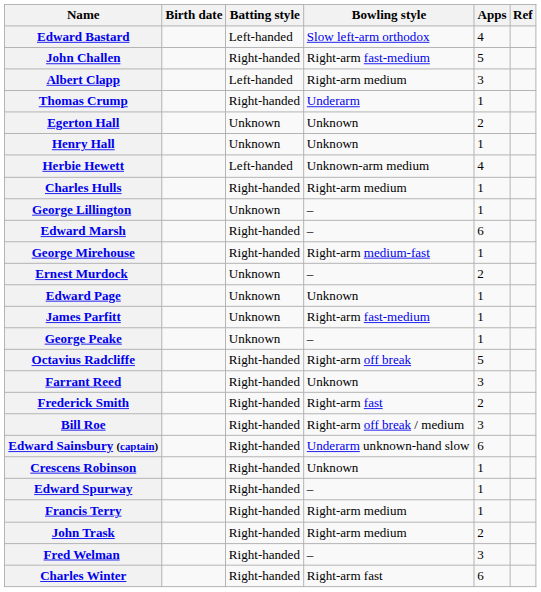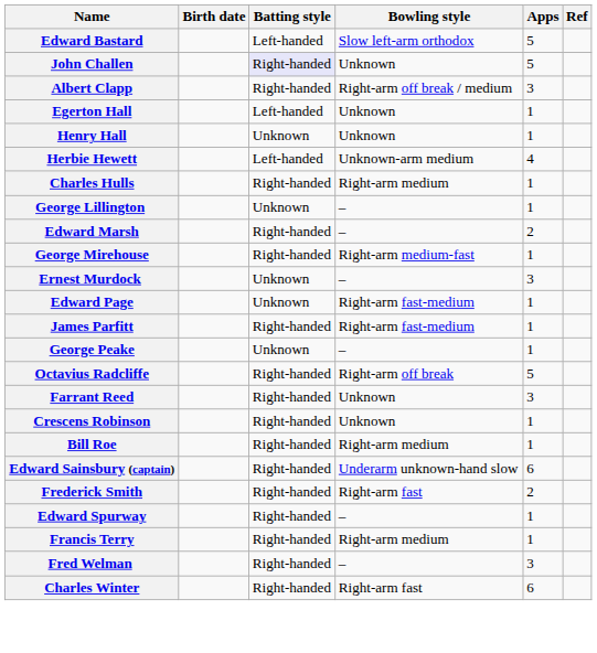 <table class="wikitable plainrowheaders" style="font-size:95%; width:70%">
 <tr>
 <th>Name</th>
 <th>Birth date</th>
 <th>Batting style</th>
 <th>Bowling style</th>
 <th>Apps</th>
 <th>Ref</th>
 </tr>
 <tr>
 <th scope="row"><a href='#'>Edward Bastard</a></th>
 <td></td>
 <td>Left-handed</td>
 <td><a href='#'>Slow left-arm orthodox</a></td>
-<td>4</td>
+<td>5</td>
 <td></td>
 </tr>
 <tr>
 <th scope="row"><a href='#'>John Challen</a></th>
 <td></td>
-<td>Right-handed</td>
-<td>Right-arm <a href='#'>fast-medium</a></td>
+<td style="background: lavender;">Right-handed</td>
+<td>Unknown</td>
 <td>5</td>
 <td></td>
 </tr>
 <tr>
 <th scope="row"><a href='#'>Albert Clapp</a></th>
 <td></td>
-<td>Left-handed</td>
-<td>Right-arm medium</td>
+<td>Right-handed</td>
+<td>Right-arm <a href='#'>off break</a> / medium</td>
 <td>3</td>
-<td></td>
-</tr>
-<tr>
-<th scope="row"><a href='#'>Thomas Crump</a></th>
-<td></td>
-<td>Right-handed</td>
-<td><a href='#'>Underarm</a></td>
-<td>1</td>
 <td></td>
 </tr>
 <tr>
 <th scope="row"><a href='#'>Egerton Hall</a></th>
 <td></td>
+<td>Left-handed</td>
 <td>Unknown</td>
-<td>Unknown</td>
-<td>2</td>
+<td>1</td>
 <td></td>
 </tr>
 <tr>
 <th scope="row"><a href='#'>Henry Hall</a></th>
 <td></td>
 <td>Unknown</td>
 <td>Unknown</td>
 <td>1</td>
 <td></td>
 </tr>
 <tr>
 <th scope="row"><a href='#'>Herbie Hewett</a></th>
 <td></td>
 <td>Left-handed</td>
 <td>Unknown-arm medium</td>
 <td>4</td>
 <td></td>
 </tr>
 <tr>
 <th scope="row"><a href='#'>Charles Hulls</a></th>
 <td></td>
 <td>Right-handed</td>
 <td>Right-arm medium</td>
 <td>1</td>
 <td></td>
 </tr>
 <tr>
 <th scope="row"><a href='#'>George Lillington</a> </th>
 <td></td>
 <td>Unknown</td>
 <td>–</td>
 <td>1</td>
 <td></td>
 </tr>
 <tr>
 <th scope="row"><a href='#'>Edward Marsh</a></th>
 <td></td>
 <td>Right-handed</td>
 <td>–</td>
-<td>6</td>
+<td>2</td>
 <td></td>
 </tr>
 <tr>
 <th scope="row"><a href='#'>George Mirehouse</a></th>
 <td></td>
 <td>Right-handed</td>
 <td>Right-arm <a href='#'>medium-fast</a></td>
 <td>1</td>
 <td></td>
 </tr>
 <tr>
 <th scope="row"><a href='#'>Ernest Murdock</a> </th>
 <td></td>
 <td>Unknown</td>
 <td>–</td>
-<td>2</td>
+<td>3</td>
 <td></td>
 </tr>
 <tr>
 <th scope="row"><a href='#'>Edward Page</a></th>
 <td></td>
 <td>Unknown</td>
-<td>Unknown</td>
+<td>Right-arm <a href='#'>fast-medium</a></td>
 <td>1</td>
 <td></td>
 </tr>
 <tr>
 <th scope="row"><a href='#'>James Parfitt</a></th>
 <td></td>
-<td>Unknown</td>
+<td>Right-handed</td>
 <td>Right-arm <a href='#'>fast-medium</a></td>
 <td>1</td>
 <td></td>
 </tr>
 <tr>
 <th scope="row"><a href='#'>George Peake</a></th>
 <td></td>
 <td>Unknown</td>
 <td>–</td>
 <td>1</td>
 <td></td>
 </tr>
 <tr>
 <th scope="row"><a href='#'>Octavius Radcliffe</a></th>
 <td></td>
 <td>Right-handed</td>
 <td>Right-arm <a href='#'>off break</a></td>
 <td>5</td>
 <td></td>
 </tr>
 <tr>
 <th scope="row"><a href='#'>Farrant Reed</a></th>
 <td></td>
 <td>Right-handed</td>
 <td>Unknown</td>
 <td>3</td>
 <td></td>
 </tr>
 <tr>
-<th scope="row"><a href='#'>Frederick Smith</a></th>
+<th scope="row"><a href='#'>Crescens Robinson</a></th>
 <td></td>
 <td>Right-handed</td>
-<td>Right-arm <a href='#'>fast</a></td>
-<td>2</td>
+<td>Unknown</td>
+<td>1</td>
 <td></td>
 </tr>
 <tr>
 <th scope="row"><a href='#'>Bill Roe</a></th>
 <td></td>
 <td>Right-handed</td>
-<td>Right-arm <a href='#'>off break</a> / medium</td>
-<td>3</td>
+<td>Right-arm medium</td>
+<td>1</td>
 <td></td>
 </tr>
 <tr>
 <th scope="row"><a href='#'>Edward Sainsbury</a> <small>(<a href='#'>captain</a>)</small></th>
 <td></td>
 <td>Right-handed</td>
 <td><a href='#'>Underarm</a> unknown-hand slow</td>
 <td>6</td>
 <td></td>
 </tr>
 <tr>
-<th scope="row"><a href='#'>Crescens Robinson</a></th>
+<th scope="row"><a href='#'>Frederick Smith</a></th>
 <td></td>
 <td>Right-handed</td>
-<td>Unknown</td>
-<td>1</td>
+<td>Right-arm <a href='#'>fast</a></td>
+<td>2</td>
 <td></td>
 </tr>
 <tr>
 <th scope="row"><a href='#'>Edward Spurway</a></th>
 <td></td>
 <td>Right-handed</td>
 <td>–</td>
 <td>1</td>
 <td></td>
 </tr>
 <tr>
 <th scope="row"><a href='#'>Francis Terry</a></th>
 <td></td>
 <td>Right-handed</td>
 <td>Right-arm medium</td>
 <td>1</td>
 <td></td>
 </tr>
 <tr>
-<th scope="row"><a href='#'>John Trask</a></th>
-<td></td>
-<td>Right-handed</td>
-<td>Right-arm medium</td>
-<td>2</td>
-<td></td>
-</tr>
-<tr>
 <th scope="row"><a href='#'>Fred Welman</a> </th>
 <td></td>
 <td>Right-handed</td>
 <td>–</td>
 <td>3</td>
 <td></td>
 </tr>
 <tr>
 <th scope="row"><a href='#'>Charles Winter</a></th>
 <td></td>
 <td>Right-handed</td>
 <td>Right-arm fast</td>
 <td>6</td>
 <td></td>
 </tr>
 </table>
